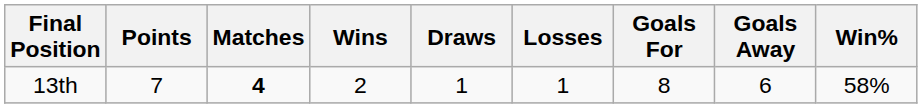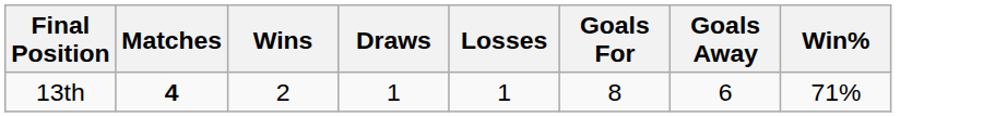 <table class="wikitable" style="font-size: 95%; text-align: center;">
 <tr>
 <th width=60>Final Position</th>
-<th width=60>Points</th>
 <th width=60>Matches</th>
 <th width=60>Wins</th>
 <th width=60>Draws</th>
 <th width=60>Losses</th>
 <th width=60>Goals For</th>
 <th width=60>Goals Away</th>
 <th width=60>Win%</th>
 </tr>
 <tr>
 <td>13th</td>
-<td>7</td>
 <td><strong>4</strong></td>
 <td>2</td>
 <td>1</td>
 <td>1</td>
 <td>8</td>
 <td>6</td>
-<td>58%</td>
+<td>71%</td>
 </tr>
 </table>
